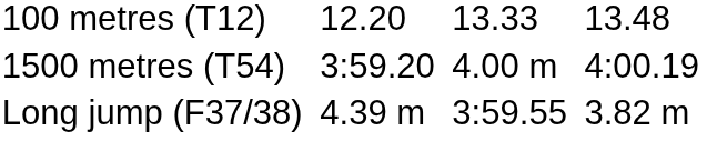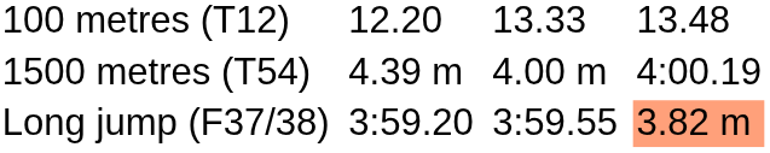 <table>
 <tr>
 <td>100 metres (T12)<br></td>
 <td></td>
 <td>12.20</td>
 <td></td>
 <td>13.33</td>
 <td></td>
 <td>13.48</td>
 </tr>
 <tr>
 <td>1500 metres (T54)<br></td>
 <td></td>
-<td>3:59.20</td>
+<td>4.39 m</td>
 <td></td>
 <td>4.00 m</td>
 <td></td>
 <td>4:00.19</td>
 </tr>
 <tr>
 <td>Long jump (F37/38)<br></td>
 <td></td>
-<td>4.39 m</td>
+<td>3:59.20</td>
 <td></td>
 <td>3:59.55</td>
 <td></td>
-<td>3.82 m</td>
+<td style="background: lightsalmon;">3.82 m</td>
 </tr>
 </table>
